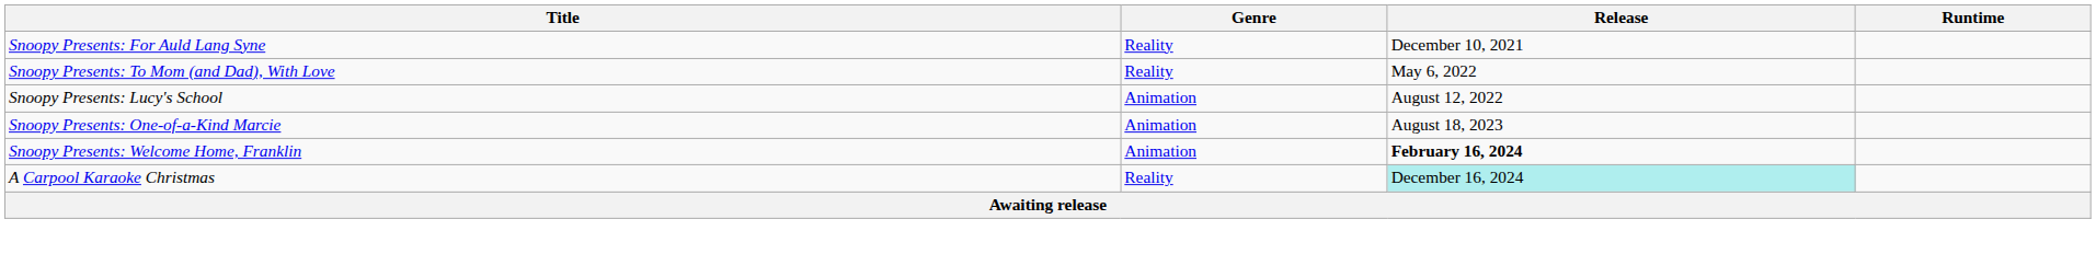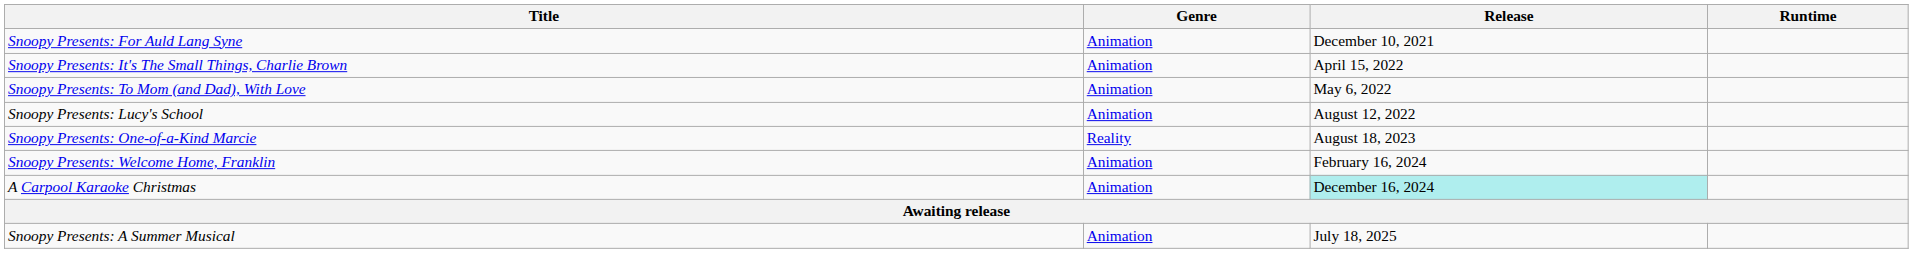 <table class="wikitable sortable" style="width:100%">
 <tr>
 <th>Title</th>
 <th>Genre</th>
 <th>Release</th>
 <th>Runtime</th>
 </tr>
 <tr>
 <td><em><a href='#'>Snoopy Presents: For Auld Lang Syne</a></em></td>
-<td><a href='#'>Reality</a></td>
+<td><a href='#'>Animation</a></td>
 <td>December 10, 2021</td>
 <td></td>
 </tr>
 <tr>
+<td><em><a href='#'>Snoopy Presents: It's The Small Things, Charlie Brown</a></em></td>
+<td><a href='#'>Animation</a></td>
+<td>April 15, 2022</td>
+<td></td>
+</tr>
+<tr>
 <td><em><a href='#'>Snoopy Presents: To Mom (and Dad), With Love</a></em></td>
-<td><a href='#'>Reality</a></td>
+<td><a href='#'>Animation</a></td>
 <td>May 6, 2022</td>
 <td></td>
 </tr>
 <tr>
 <td><em>Snoopy Presents: Lucy's School</em></td>
 <td><a href='#'>Animation</a></td>
 <td>August 12, 2022</td>
 <td></td>
 </tr>
 <tr>
 <td><em><a href='#'>Snoopy Presents: One-of-a-Kind Marcie</a></em></td>
-<td><a href='#'>Animation</a></td>
+<td><a href='#'>Reality</a></td>
 <td>August 18, 2023</td>
 <td></td>
 </tr>
 <tr>
 <td><em><a href='#'>Snoopy Presents: Welcome Home, Franklin</a></em></td>
 <td><a href='#'>Animation</a></td>
-<td><strong>February 16, 2024</strong></td>
+<td>February 16, 2024</td>
 <td></td>
 </tr>
 <tr>
 <td><em>A <a href='#'>Carpool Karaoke</a> Christmas</em></td>
-<td><a href='#'>Reality</a></td>
+<td><a href='#'>Animation</a></td>
 <td style="background: paleturquoise;">December 16, 2024</td>
 <td></td>
 </tr>
 <tr>
 <th colspan="4">Awaiting release</th>
 </tr>
+<tr>
+<td><em>Snoopy Presents: A Summer Musical</em></td>
+<td><a href='#'>Animation</a></td>
+<td>July 18, 2025</td>
+<td></td>
+</tr>
 </table>
